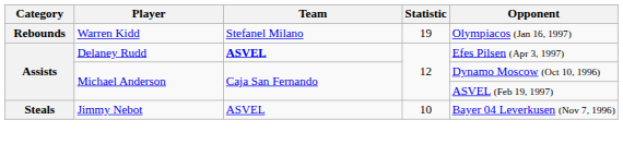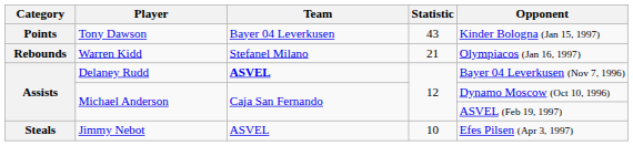 <table class="wikitable">
 <tr>
 <th width=85>Category</th>
 <th width=190>Player</th>
 <th width=230>Team</th>
 <th width=50>Statistic</th>
 <th>Opponent</th>
 </tr>
 <tr>
+<th>Points</th>
+<td> <a href='#'>Tony Dawson</a></td>
+<td> <a href='#'>Bayer 04 Leverkusen</a></td>
+<td style="text-align: center;">43</td>
+<td> <a href='#'>Kinder Bologna</a> <small>(Jan 15, 1997)</small></td>
+</tr>
+<tr>
 <th>Rebounds</th>
 <td> <a href='#'>Warren Kidd</a></td>
 <td align="left"> <a href='#'>Stefanel Milano</a></td>
-<td style="text-align: center;">19</td>
+<td style="text-align: center;">21</td>
 <td> <a href='#'>Olympiacos</a> <small>(Jan 16, 1997)</small></td>
 </tr>
 <tr>
 <th rowspan=3>Assists</th>
 <td> <a href='#'>Delaney Rudd</a></td>
 <td><strong> <a href='#'>ASVEL</a></strong></td>
 <td style="text-align: center;" rowspan=3>12</td>
-<td> <a href='#'>Efes Pilsen</a> <small>(Apr 3, 1997)</small></td>
+<td> <a href='#'>Bayer 04 Leverkusen</a> <small>(Nov 7, 1996)</small></td>
 </tr>
 <tr>
 <td rowspan=2> <a href='#'>Michael Anderson</a></td>
 <td rowspan=2> <a href='#'>Caja San Fernando</a></td>
 <td> <a href='#'>Dynamo Moscow</a> <small>(Oct 10, 1996)</small></td>
 </tr>
 <tr>
 <td> <a href='#'>ASVEL</a> <small>(Feb 19, 1997)</small></td>
 </tr>
 <tr>
 <th>Steals</th>
 <td> <a href='#'>Jimmy Nebot</a></td>
 <td> <a href='#'>ASVEL</a></td>
 <td style="text-align: center;">10</td>
-<td> <a href='#'>Bayer 04 Leverkusen</a> <small>(Nov 7, 1996)</small></td>
+<td> <a href='#'>Efes Pilsen</a> <small>(Apr 3, 1997)</small></td>
 </tr>
 </table>
